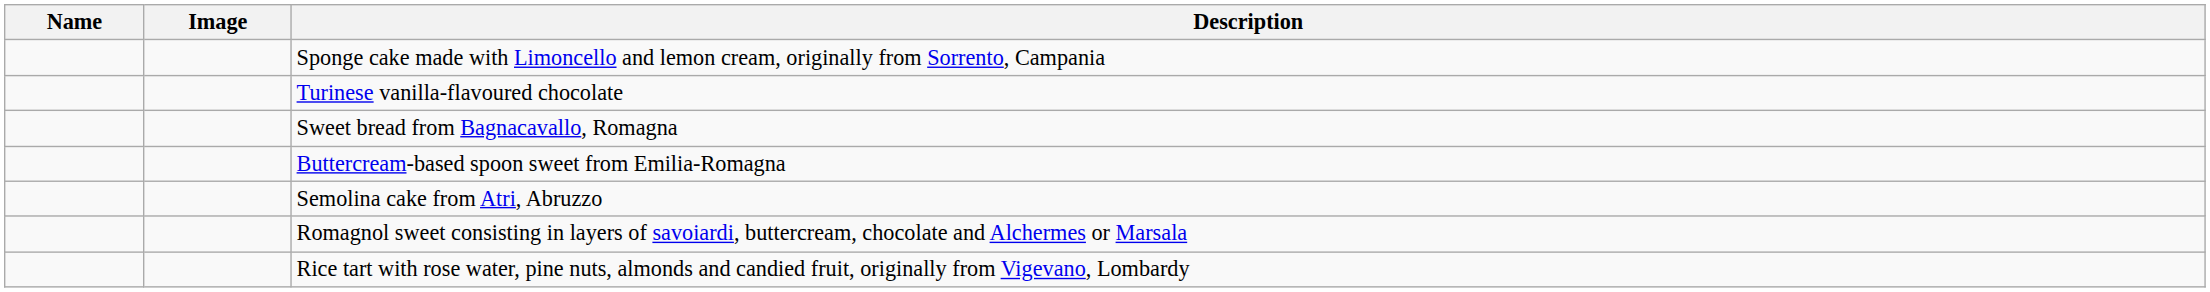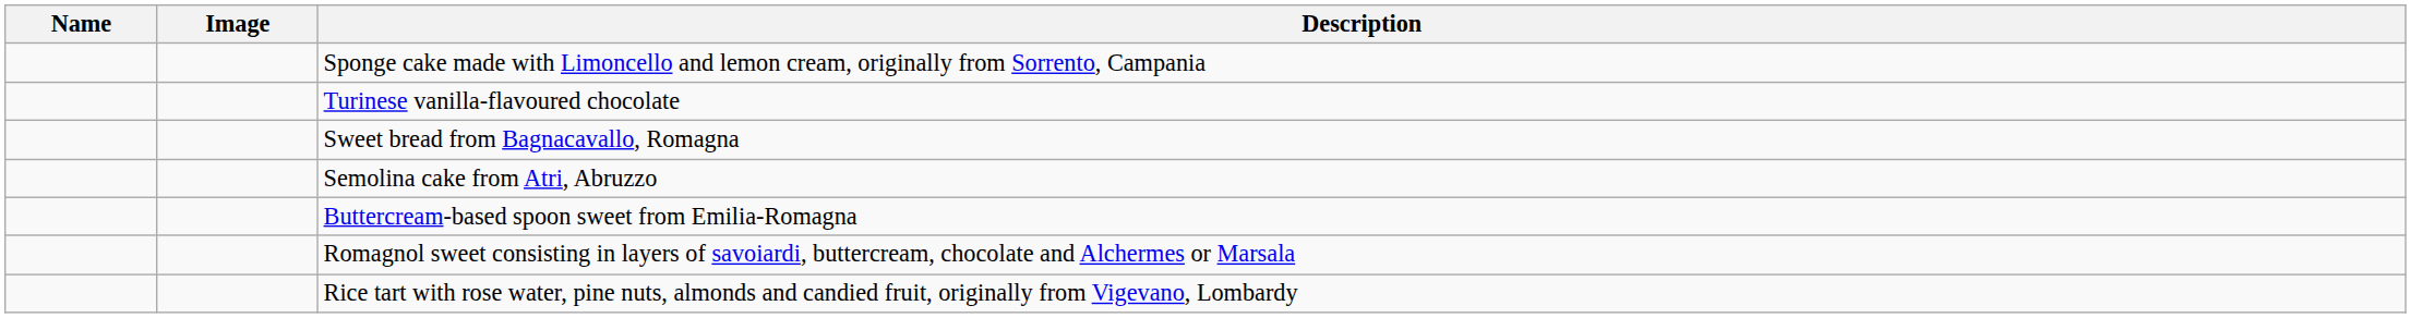 <table class="wikitable sortable" width="100%">
 <tr>
 <th>Name</th>
 <th class="unsortable">Image</th>
 <th>Description</th>
 </tr>
 <tr>
 <td></td>
 <td></td>
 <td>Sponge cake made with <a href='#'>Limoncello</a> and lemon cream, originally from <a href='#'>Sorrento</a>, Campania</td>
 </tr>
 <tr>
 <td></td>
 <td></td>
 <td><a href='#'>Turinese</a> vanilla-flavoured chocolate</td>
 </tr>
 <tr>
 <td></td>
 <td></td>
 <td>Sweet bread from <a href='#'>Bagnacavallo</a>, Romagna</td>
 </tr>
 <tr>
 <td></td>
 <td></td>
-<td><a href='#'>Buttercream</a>-based spoon sweet from Emilia-Romagna</td>
+<td>Semolina cake from <a href='#'>Atri</a>, Abruzzo</td>
 </tr>
 <tr>
 <td></td>
 <td></td>
-<td>Semolina cake from <a href='#'>Atri</a>, Abruzzo</td>
+<td><a href='#'>Buttercream</a>-based spoon sweet from Emilia-Romagna</td>
 </tr>
 <tr>
 <td></td>
 <td></td>
 <td>Romagnol sweet consisting in layers of <a href='#'>savoiardi</a>, buttercream, chocolate and <a href='#'>Alchermes</a> or <a href='#'>Marsala</a></td>
 </tr>
 <tr>
 <td></td>
 <td></td>
 <td>Rice tart with rose water, pine nuts, almonds and candied fruit, originally from <a href='#'>Vigevano</a>, Lombardy</td>
 </tr>
 </table>
